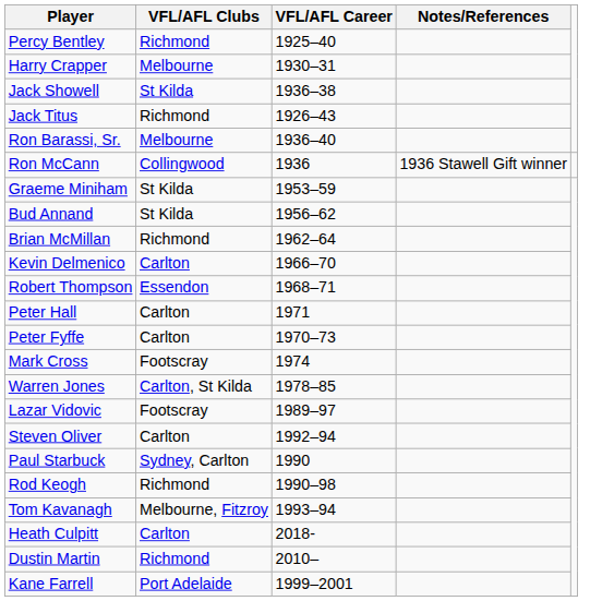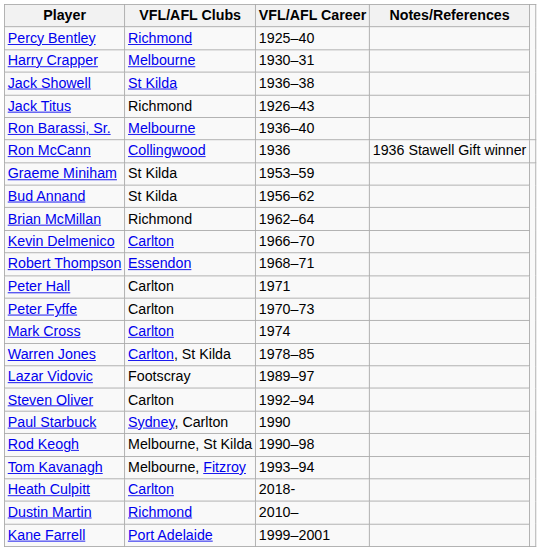 <table class="wikitable sortable">
 <tr>
 <th>Player</th>
 <th>VFL/AFL Clubs</th>
 <th>VFL/AFL Career</th>
 <th>Notes/References</th>
 </tr>
 <tr>
 <td><a href='#'>Percy Bentley</a></td>
 <td><a href='#'>Richmond</a></td>
 <td>1925–40</td>
 <td></td>
 </tr>
 <tr>
 <td><a href='#'>Harry Crapper</a></td>
 <td><a href='#'>Melbourne</a></td>
 <td>1930–31</td>
 <td></td>
 </tr>
 <tr>
 <td><a href='#'>Jack Showell</a></td>
 <td><a href='#'>St Kilda</a></td>
 <td>1936–38</td>
 <td></td>
 </tr>
 <tr>
 <td><a href='#'>Jack Titus</a></td>
 <td>Richmond</td>
 <td>1926–43</td>
 <td></td>
 </tr>
 <tr>
 <td><a href='#'>Ron Barassi, Sr.</a></td>
 <td><a href='#'>Melbourne</a></td>
 <td>1936–40</td>
 <td></td>
 </tr>
 <tr>
 <td><a href='#'>Ron McCann</a></td>
 <td><a href='#'>Collingwood</a></td>
 <td>1936</td>
 <td>1936 Stawell Gift winner</td>
 <td></td>
 </tr>
 <tr>
 <td><a href='#'>Graeme Miniham</a></td>
 <td>St Kilda</td>
 <td>1953–59</td>
 <td></td>
 </tr>
 <tr>
 <td><a href='#'>Bud Annand</a></td>
 <td>St Kilda</td>
 <td>1956–62</td>
 <td></td>
 </tr>
 <tr>
 <td><a href='#'>Brian McMillan</a></td>
 <td>Richmond</td>
 <td>1962–64</td>
 <td></td>
 </tr>
 <tr>
 <td><a href='#'>Kevin Delmenico</a></td>
 <td><a href='#'>Carlton</a></td>
 <td>1966–70</td>
 <td></td>
 </tr>
 <tr>
 <td><a href='#'>Robert Thompson</a></td>
 <td><a href='#'>Essendon</a></td>
 <td>1968–71</td>
 <td></td>
 </tr>
 <tr>
 <td><a href='#'>Peter Hall</a></td>
 <td>Carlton</td>
 <td>1971</td>
 <td></td>
 </tr>
 <tr>
 <td><a href='#'>Peter Fyffe</a></td>
 <td>Carlton</td>
 <td>1970–73</td>
 <td></td>
 </tr>
 <tr>
 <td><a href='#'>Mark Cross</a></td>
-<td>Footscray</td>
+<td><a href='#'>Carlton</a></td>
 <td>1974</td>
 <td></td>
 </tr>
 <tr>
 <td><a href='#'>Warren Jones</a></td>
 <td><a href='#'>Carlton</a>, St Kilda</td>
 <td>1978–85</td>
 <td></td>
 </tr>
 <tr>
 <td><a href='#'>Lazar Vidovic</a></td>
 <td>Footscray</td>
 <td>1989–97</td>
 <td></td>
 </tr>
 <tr>
 <td><a href='#'>Steven Oliver</a></td>
 <td>Carlton</td>
 <td>1992–94</td>
 <td></td>
 </tr>
 <tr>
 <td><a href='#'>Paul Starbuck</a></td>
 <td><a href='#'>Sydney</a>, Carlton</td>
 <td>1990</td>
 <td></td>
 </tr>
 <tr>
 <td><a href='#'>Rod Keogh</a></td>
-<td>Richmond</td>
+<td>Melbourne, St Kilda</td>
 <td>1990–98</td>
 <td></td>
 </tr>
 <tr>
 <td><a href='#'>Tom Kavanagh</a></td>
 <td>Melbourne, <a href='#'>Fitzroy</a></td>
 <td>1993–94</td>
 <td></td>
 </tr>
 <tr>
 <td><a href='#'>Heath Culpitt</a></td>
 <td><a href='#'>Carlton</a></td>
 <td>2018-</td>
 <td></td>
 </tr>
 <tr>
 <td><a href='#'>Dustin Martin</a></td>
 <td><a href='#'>Richmond</a></td>
 <td>2010–</td>
 <td></td>
 </tr>
 <tr>
 <td><a href='#'>Kane Farrell</a></td>
 <td><a href='#'>Port Adelaide</a></td>
 <td>1999–2001</td>
 <td></td>
 </tr>
 </table>
